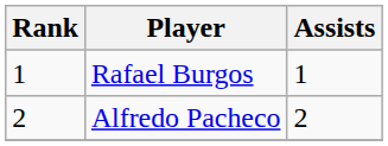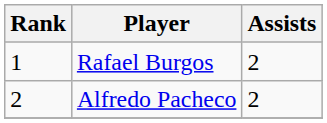 <table class="wikitable" border="1">
 <tr>
 <th>Rank</th>
 <th>Player</th>
 <th>Assists</th>
 </tr>
 <tr>
 <td rowspan=1>1</td>
 <td><a href='#'>Rafael Burgos</a></td>
-<td>1</td>
+<td>2</td>
 </tr>
 <tr>
 <td rowspan=1>2</td>
 <td><a href='#'>Alfredo Pacheco</a></td>
 <td>2</td>
 </tr>
 <tr>
 </tr>
 </table>
